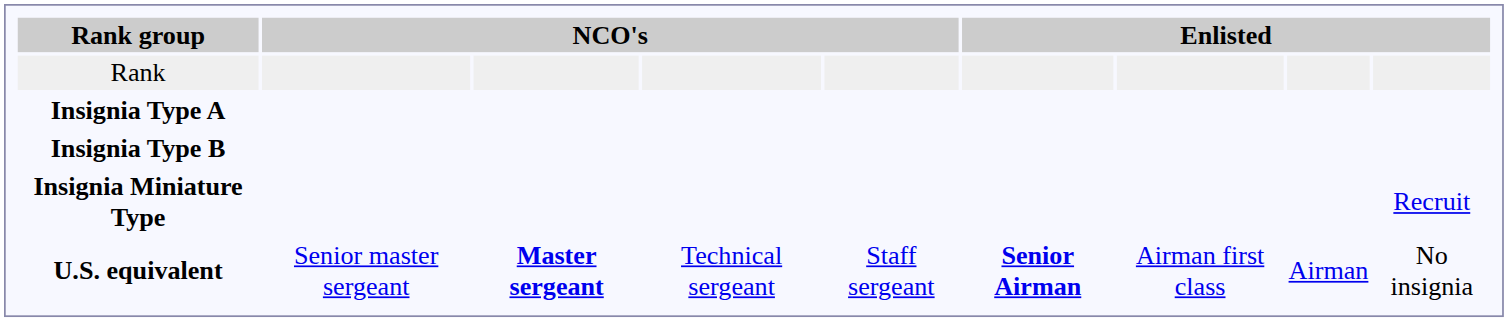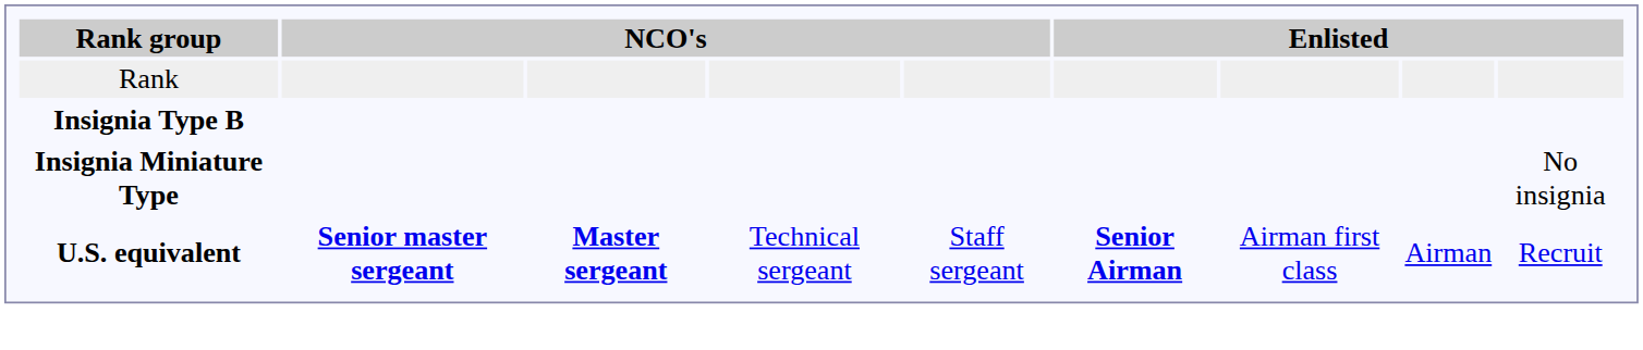 <table style="border:1px solid #8888aa; background-color:#f7f8ff; padding:5px; font-size:95%; margin: 0px 12px 12px 0px;">
 <tr style="background:#ccc;">
 <th>Rank group</th>
 <th colspan=4>NCO's</th>
 <th colspan=4>Enlisted</th>
 </tr>
 <tr style="text-align:center; background:#efefef;">
 <td>Rank</td>
 <td><br></td>
 <td><br></td>
 <td><br></td>
 <td><br></td>
 <td><br></td>
 <td><br></td>
 <td><br></td>
 <td><br></td>
-</tr>
-<tr style="text-align:center;">
-<th>Insignia Type A</th>
-<td></td>
-<td></td>
-<td></td>
-<td></td>
-<td></td>
-<td></td>
-<td></td>
-<td></td>
 </tr>
 <tr style="text-align:center;">
 <th>Insignia Type B</th>
 <td></td>
 <td></td>
 <td></td>
 <td></td>
 <td></td>
 <td></td>
 <td></td>
 <td></td>
 </tr>
 <tr style="text-align:center;">
 <th>Insignia Miniature Type</th>
 <td></td>
 <td></td>
 <td></td>
 <td></td>
 <td></td>
 <td></td>
 <td></td>
-<td><a href='#'>Recruit</a></td>
+<td>No insignia</td>
 </tr>
 <tr style="text-align:center;">
 <th>U.S. equivalent</th>
-<td><a href='#'>Senior master sergeant</a></td>
+<td><strong><a href='#'>Senior master sergeant</a></strong></td>
 <td><strong><a href='#'>Master sergeant</a></strong></td>
 <td><a href='#'>Technical sergeant</a></td>
 <td><a href='#'>Staff sergeant</a></td>
 <td><strong><a href='#'>Senior Airman</a></strong></td>
 <td><a href='#'>Airman first class</a></td>
 <td><a href='#'>Airman</a></td>
-<td>No insignia</td>
+<td><a href='#'>Recruit</a></td>
 </tr>
 </table>
